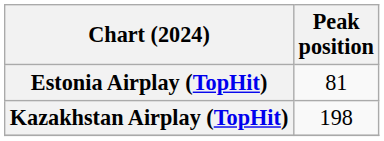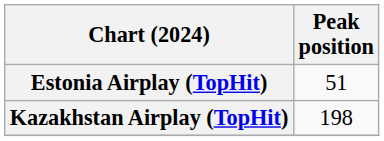 <table class="wikitable sortable plainrowheaders" style="text-align:center">
 <tr>
 <th scope="col">Chart (2024)</th>
 <th scope="col">Peak<br>position</th>
 </tr>
 <tr>
 <th scope="row">Estonia Airplay (<a href='#'>TopHit</a>)</th>
-<td>81</td>
+<td>51</td>
 </tr>
 <tr>
 <th scope="row">Kazakhstan Airplay (<a href='#'>TopHit</a>)</th>
 <td>198</td>
 </tr>
 <tr>
 </tr>
 </table>
